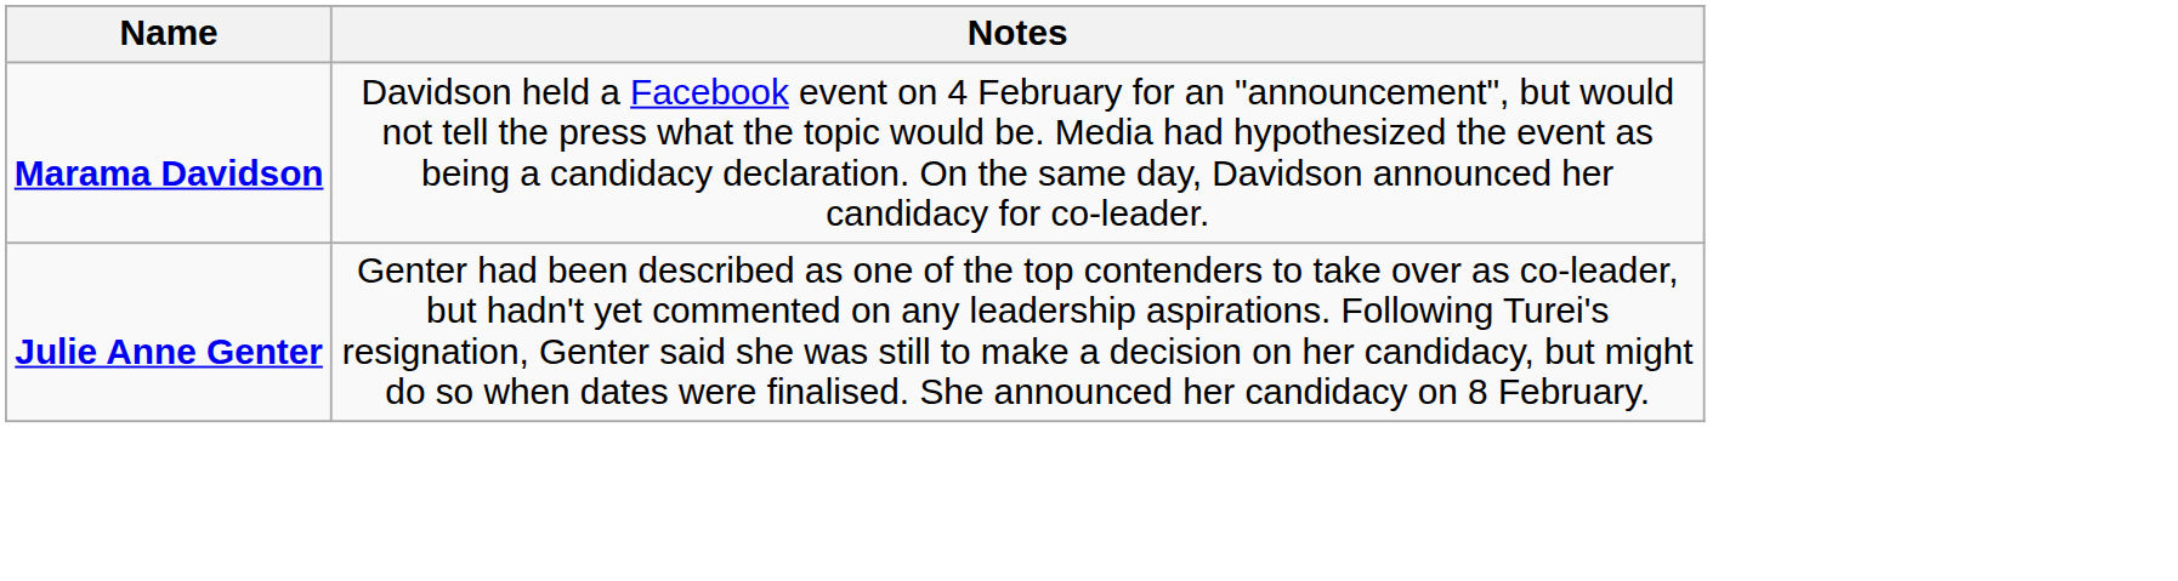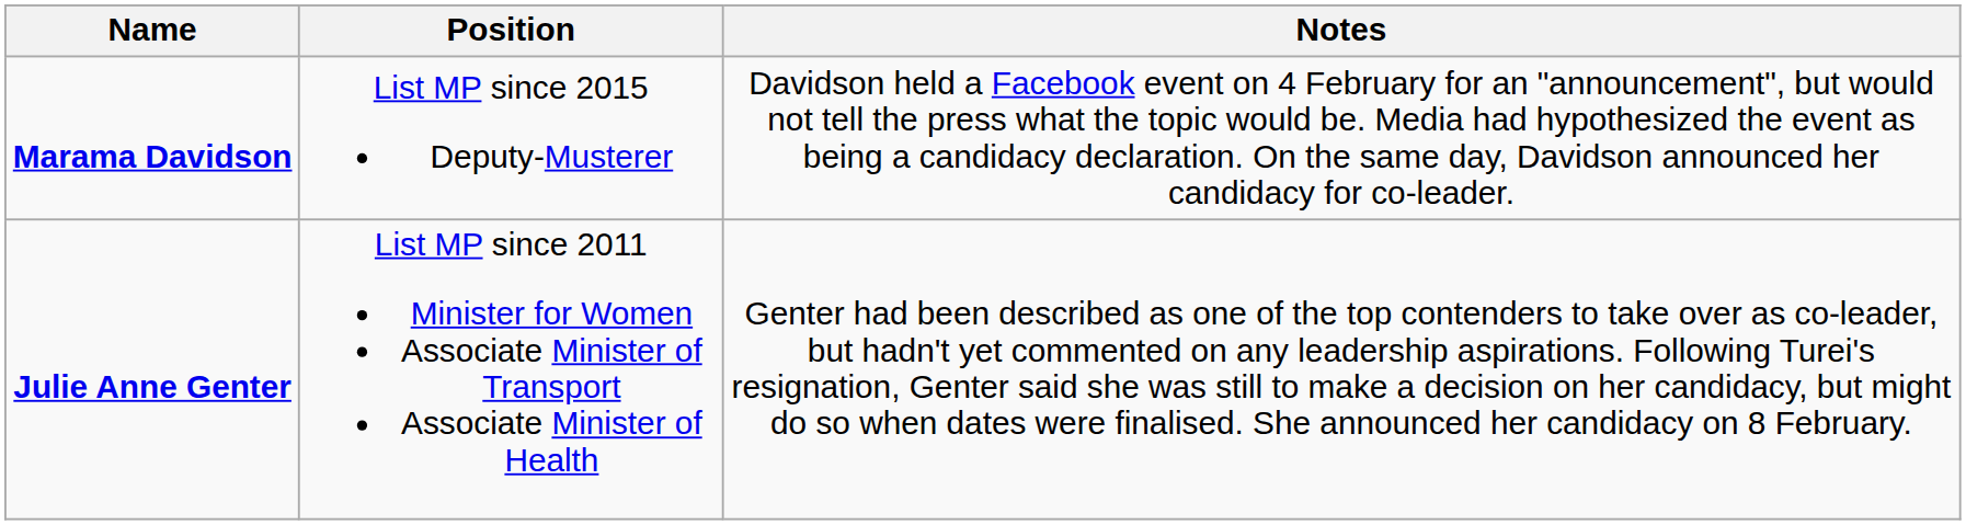 <table class="wikitable sortable" style="text-align:center">
 <tr>
 <th>Name</th>
+<th width="200">Position</th>
 <th width="600">Notes</th>
 </tr>
 <tr>
 <td><br><strong><a href='#'>Marama Davidson</a></strong></td>
+<td><a href='#'>List MP</a> since 2015<br><ul><li>Deputy-<a href='#'>Musterer</a></li></ul></td>
 <td>Davidson held a <a href='#'>Facebook</a> event on 4 February for an "announcement", but would not tell the press what the topic would be. Media had hypothesized the event as being a candidacy declaration. On the same day, Davidson announced her candidacy for co-leader.</td>
 </tr>
 <tr>
 <td><br> <strong><a href='#'>Julie Anne Genter</a></strong></td>
+<td><a href='#'>List MP</a> since 2011<br><ul><li><a href='#'>Minister for Women</a></li><li>Associate <a href='#'>Minister of Transport</a></li><li>Associate <a href='#'>Minister of Health</a></li></ul></td>
 <td>Genter had been described as one of the top contenders to take over as co-leader, but hadn't yet commented on any leadership aspirations. Following Turei's resignation, Genter said she was still to make a decision on her candidacy, but might do so when dates were finalised. She announced her candidacy on 8 February.</td>
 </tr>
 </table>
